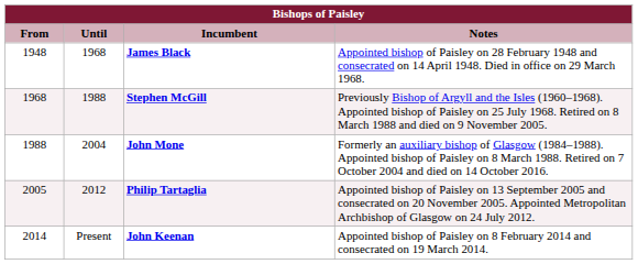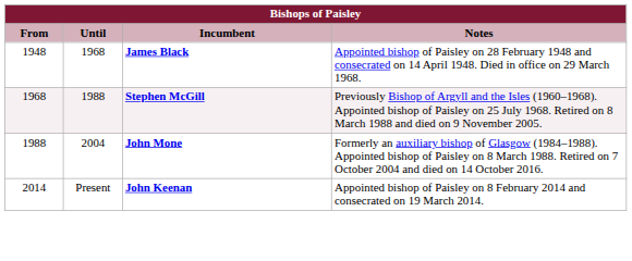 <table class="wikitable" style="width:95%;" border="1" cellpadding="2">
 <tr>
 <th colspan="4" style="background-color: #7F1734; color: white;">Bishops of Paisley</th>
 </tr>
 <tr align=center>
 <th style="background-color:#D4B1BB" width="9%">From</th>
 <th style="background-color:#D4B1BB" width="9%">Until</th>
 <th style="background-color:#D4B1BB" width="32%">Incumbent</th>
 <th style="background-color:#D4B1BB" width="45%">Notes</th>
 </tr>
 <tr valign=top bgcolor="white">
 <td align=center>1948</td>
 <td align=center>1968</td>
 <td><strong><a href='#'>James Black</a></strong></td>
 <td><a href='#'>Appointed bishop</a> of Paisley on 28 February 1948 and <a href='#'>consecrated</a> on 14 April 1948. Died in office on 29 March 1968.</td>
 </tr>
 <tr valign=top bgcolor="#F7F0F2">
 <td align=center>1968</td>
 <td align=center>1988</td>
 <td><strong><a href='#'>Stephen McGill</a></strong> </td>
 <td>Previously <a href='#'>Bishop of Argyll and the Isles</a> (1960–1968). Appointed bishop of Paisley on 25 July 1968. Retired on 8 March 1988 and died on 9 November 2005.</td>
 </tr>
 <tr valign=top bgcolor="white">
 <td align=center>1988</td>
 <td align=center>2004</td>
 <td><strong><a href='#'>John Mone</a></strong></td>
 <td>Formerly an <a href='#'>auxiliary bishop</a> of <a href='#'>Glasgow</a> (1984–1988). Appointed bishop of Paisley on 8 March 1988. Retired on 7 October 2004 and died on 14 October 2016.</td>
 </tr>
-<tr valign=top bgcolor="#F7F0F2">
-<td align=center>2005</td>
-<td align=center>2012</td>
-<td><strong><a href='#'>Philip Tartaglia</a></strong></td>
-<td>Appointed bishop of Paisley on 13 September 2005 and consecrated on 20 November 2005. Appointed Metropolitan Archbishop of Glasgow on 24 July 2012.</td>
-</tr>
 <tr valign=top bgcolor="white">
 <td align=center>2014</td>
 <td align=center>Present</td>
 <td><strong><a href='#'>John Keenan</a></strong></td>
 <td>Appointed bishop of Paisley on 8 February 2014 and consecrated on 19 March 2014.</td>
 </tr>
 </table>
